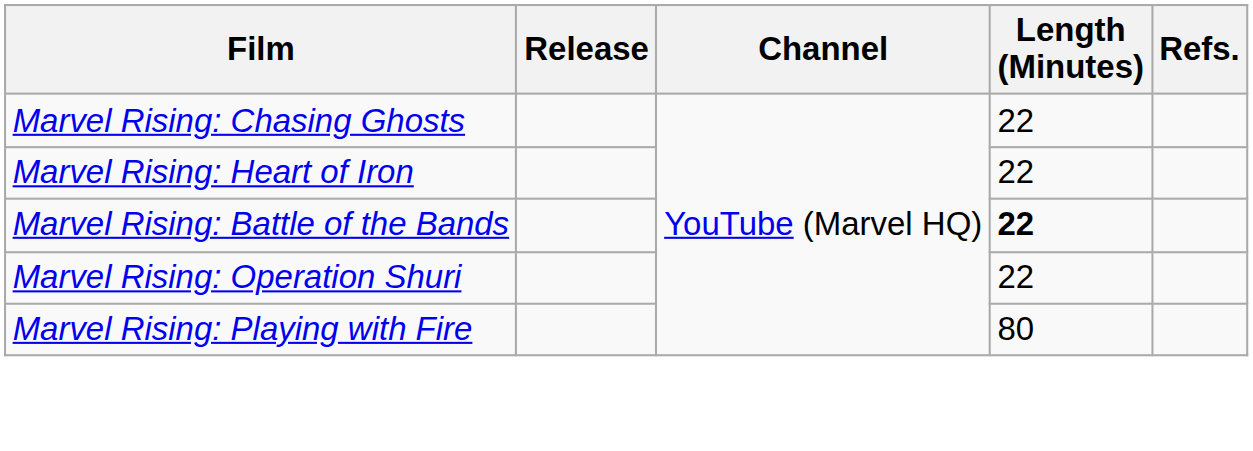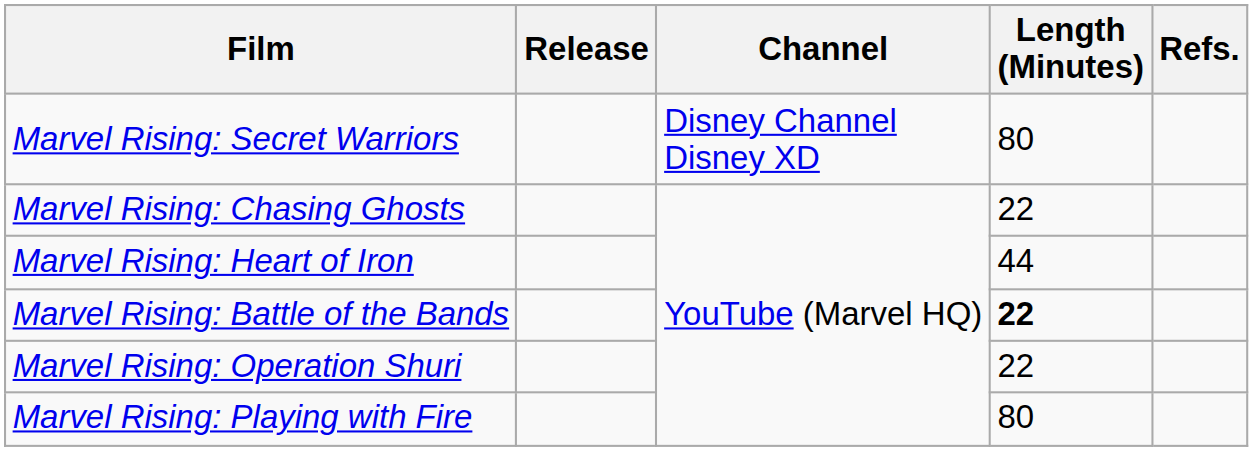 <table class="wikitable sortable">
 <tr>
 <th>Film</th>
 <th>Release</th>
 <th>Channel</th>
 <th>Length<br>(Minutes)</th>
 <th class="sortable">Refs.<br></th>
+</tr>
+<tr>
+<td><em><a href='#'>Marvel Rising: Secret Warriors</a></em></td>
+<td></td>
+<td><a href='#'>Disney Channel</a><br><a href='#'>Disney XD</a></td>
+<td>80</td>
+<td></td>
 </tr>
 <tr>
 <td><em><a href='#'>Marvel Rising: Chasing Ghosts</a></em></td>
 <td></td>
 <td rowspan="5"><a href='#'>YouTube</a> (Marvel HQ)</td>
 <td>22</td>
 <td></td>
 </tr>
 <tr>
 <td><em><a href='#'>Marvel Rising: Heart of Iron</a></em></td>
 <td></td>
-<td>22</td>
+<td>44</td>
 <td></td>
 </tr>
 <tr>
 <td><em><a href='#'>Marvel Rising: Battle of the Bands</a></em></td>
 <td></td>
 <td><strong>22</strong></td>
 <td></td>
 </tr>
 <tr>
 <td><em><a href='#'>Marvel Rising: Operation Shuri</a></em></td>
 <td></td>
 <td>22</td>
 <td></td>
 </tr>
 <tr>
 <td><em><a href='#'>Marvel Rising: Playing with Fire</a></em></td>
 <td></td>
 <td>80</td>
 <td></td>
 </tr>
 </table>
